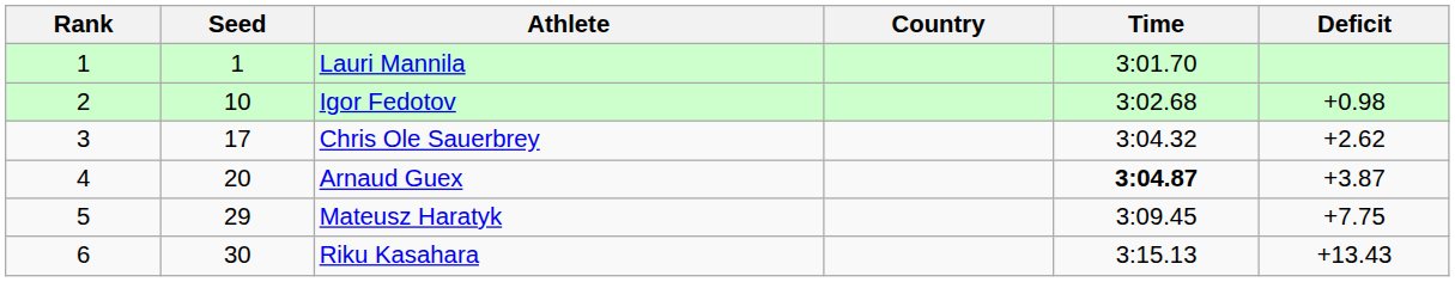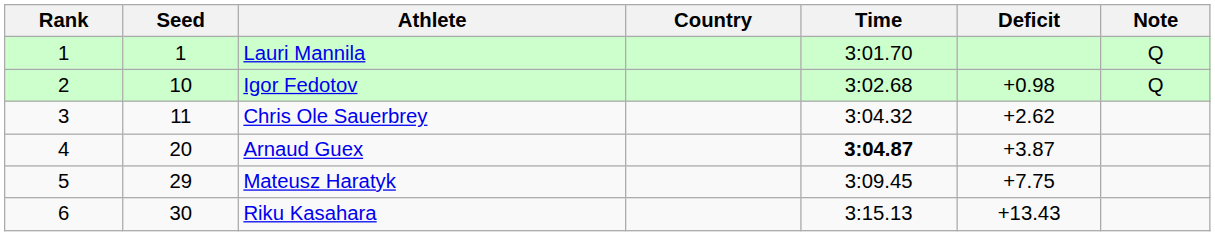 <table class="wikitable sortable" style="text-align:center" width=60%>
 <tr>
 <th>Rank</th>
 <th>Seed</th>
 <th>Athlete</th>
 <th>Country</th>
 <th>Time</th>
 <th data-sort-type=number>Deficit</th>
+<th>Note</th>
 </tr>
 <tr bgcolor=ccffcc>
 <td>1</td>
 <td>1</td>
 <td align="left"><a href='#'>Lauri Mannila</a></td>
 <td align=left></td>
 <td>3:01.70</td>
 <td></td>
+<td>Q</td>
 </tr>
 <tr bgcolor=ccffcc>
 <td>2</td>
 <td>10</td>
 <td align=left><a href='#'>Igor Fedotov</a></td>
 <td align=left></td>
 <td>3:02.68</td>
 <td>+0.98</td>
+<td>Q</td>
 </tr>
 <tr>
 <td>3</td>
-<td>17</td>
+<td>11</td>
 <td align="left"><a href='#'>Chris Ole Sauerbrey</a></td>
 <td align=left></td>
 <td>3:04.32</td>
 <td>+2.62</td>
+<td></td>
 </tr>
 <tr>
 <td>4</td>
 <td>20</td>
 <td align=left><a href='#'>Arnaud Guex</a></td>
 <td align=left></td>
 <td><strong>3:04.87</strong></td>
 <td>+3.87</td>
+<td></td>
 </tr>
 <tr>
 <td>5</td>
 <td>29</td>
 <td align=left><a href='#'>Mateusz Haratyk</a></td>
 <td align=left></td>
 <td>3:09.45</td>
 <td>+7.75</td>
+<td></td>
 </tr>
 <tr>
 <td>6</td>
 <td>30</td>
 <td align=left><a href='#'>Riku Kasahara</a></td>
 <td align=left></td>
 <td>3:15.13</td>
 <td>+13.43</td>
+<td></td>
 </tr>
 </table>
